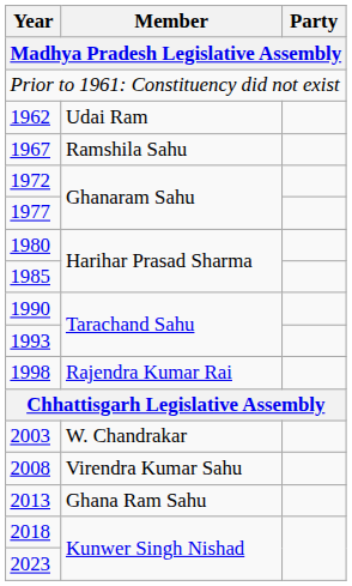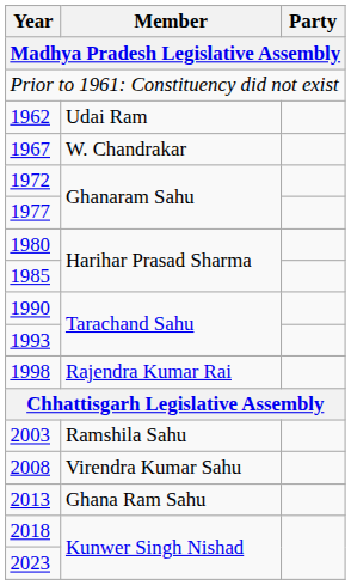 <table class="wikitable sortable">
 <tr>
 <th>Year</th>
 <th>Member</th>
 <th colspan="2">Party</th>
 </tr>
 <tr>
 <th colspan=4><a href='#'>Madhya Pradesh Legislative Assembly</a></th>
 </tr>
 <tr>
 <td colspan=4><em>Prior to 1961: Constituency did not exist</em></td>
 </tr>
 <tr>
 <td><a href='#'>1962</a></td>
 <td>Udai Ram</td>
 <td></td>
 </tr>
 <tr>
 <td><a href='#'>1967</a></td>
-<td>Ramshila Sahu</td>
+<td>W. Chandrakar</td>
 </tr>
 <tr>
 <td><a href='#'>1972</a></td>
 <td rowspan="2">Ghanaram Sahu</td>
 <td></td>
 </tr>
 <tr>
 <td><a href='#'>1977</a></td>
 <td></td>
 </tr>
 <tr>
 <td><a href='#'>1980</a></td>
 <td rowspan="2">Harihar Prasad Sharma</td>
 <td></td>
 </tr>
 <tr>
 <td><a href='#'>1985</a></td>
 <td></td>
 </tr>
 <tr>
 <td><a href='#'>1990</a></td>
 <td rowspan="2"><a href='#'>Tarachand Sahu</a></td>
 <td></td>
 </tr>
 <tr>
 <td><a href='#'>1993</a></td>
 </tr>
 <tr>
 <td><a href='#'>1998</a></td>
 <td><a href='#'>Rajendra Kumar Rai</a></td>
 <td></td>
 </tr>
 <tr>
 <th colspan=4><a href='#'>Chhattisgarh Legislative Assembly</a></th>
 </tr>
 <tr>
 <td><a href='#'>2003</a></td>
-<td>W. Chandrakar</td>
+<td>Ramshila Sahu</td>
 <td></td>
 </tr>
 <tr>
 <td><a href='#'>2008</a></td>
 <td>Virendra Kumar Sahu</td>
 </tr>
 <tr>
 <td><a href='#'>2013</a></td>
 <td>Ghana Ram Sahu</td>
 <td></td>
 </tr>
 <tr>
 <td><a href='#'>2018</a></td>
 <td rowspan=2><a href='#'>Kunwer Singh Nishad</a></td>
 </tr>
 <tr>
 <td><a href='#'>2023</a></td>
 </tr>
 </table>
